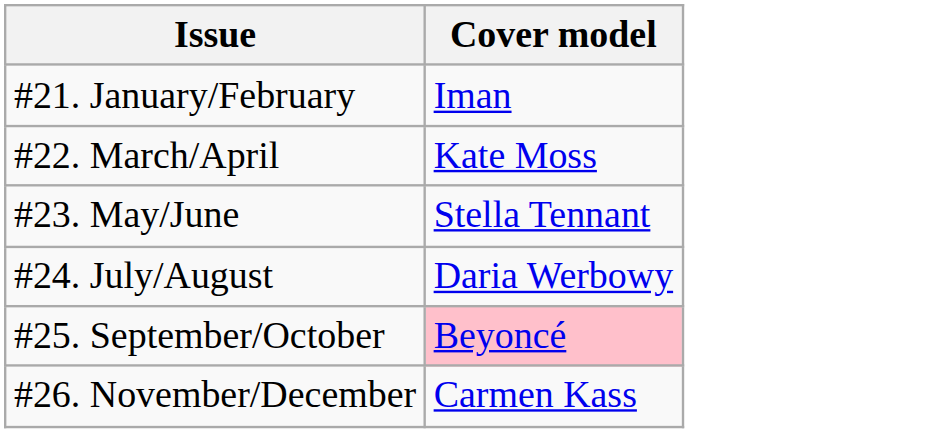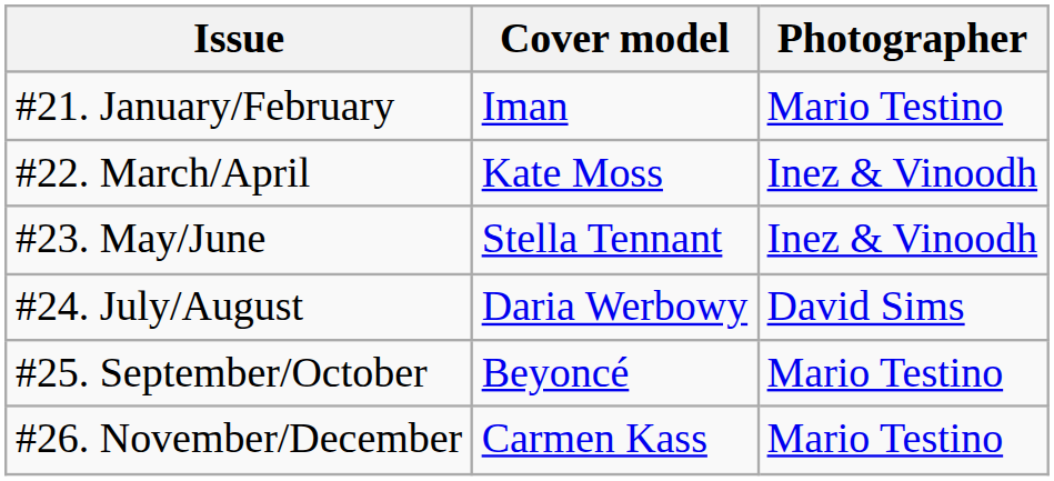 <table class="sortable wikitable">
 <tr>
 <th>Issue</th>
 <th>Cover model</th>
+<th>Photographer</th>
 </tr>
 <tr>
 <td>#21. January/February</td>
 <td><a href='#'>Iman</a></td>
+<td><a href='#'>Mario Testino</a></td>
 </tr>
 <tr>
 <td>#22. March/April</td>
 <td><a href='#'>Kate Moss</a></td>
+<td><a href='#'>Inez & Vinoodh</a></td>
 </tr>
 <tr>
 <td>#23. May/June</td>
 <td><a href='#'>Stella Tennant</a></td>
+<td><a href='#'>Inez & Vinoodh</a></td>
 </tr>
 <tr>
 <td>#24. July/August</td>
 <td><a href='#'>Daria Werbowy</a></td>
+<td><a href='#'>David Sims</a></td>
 </tr>
 <tr>
 <td>#25. September/October</td>
-<td style="background: pink;"><a href='#'>Beyoncé</a></td>
+<td><a href='#'>Beyoncé</a></td>
+<td><a href='#'>Mario Testino</a></td>
 </tr>
 <tr>
 <td>#26. November/December</td>
 <td><a href='#'>Carmen Kass</a></td>
+<td><a href='#'>Mario Testino</a></td>
 </tr>
 </table>
